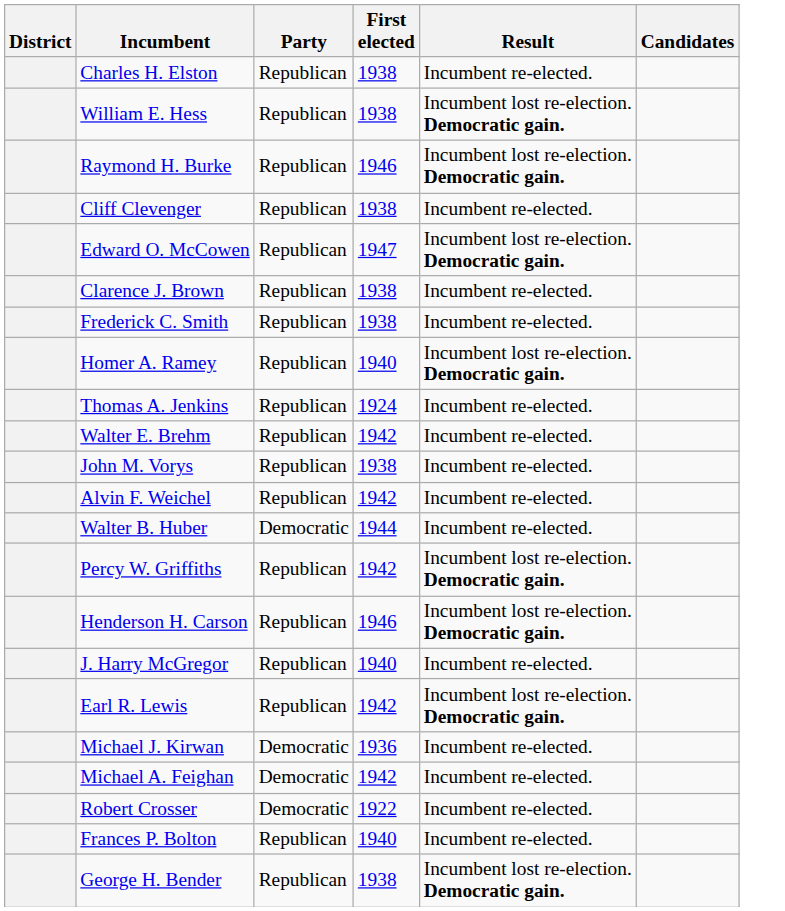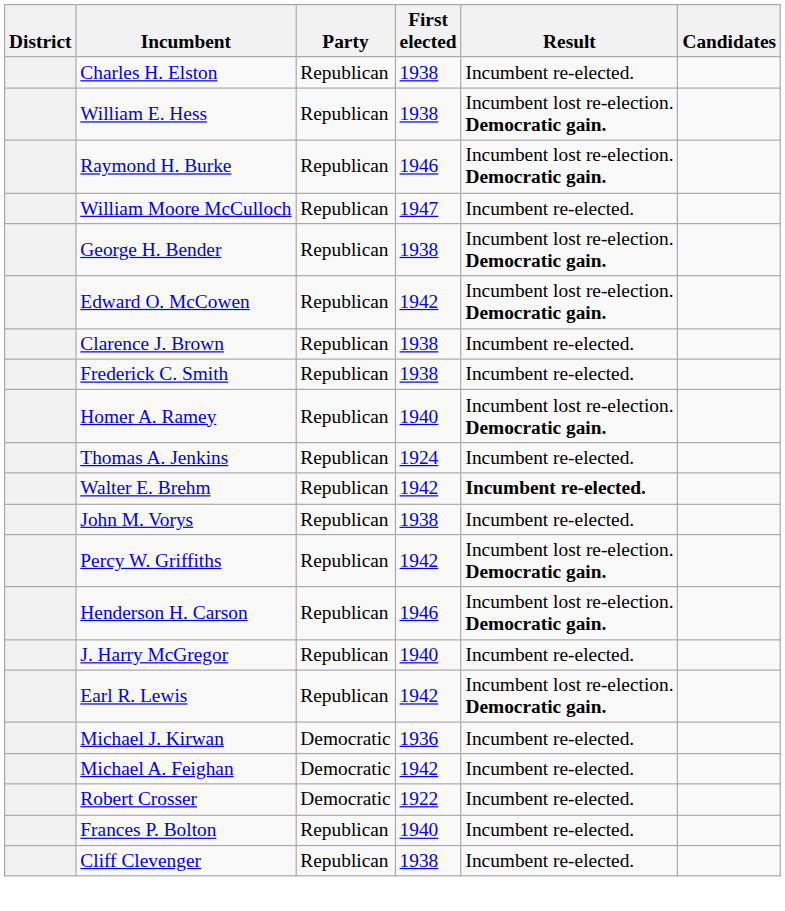 <table class=wikitable>
 <tr valign=bottom>
 <th>District</th>
 <th>Incumbent</th>
 <th>Party</th>
 <th>First<br>elected</th>
 <th>Result</th>
 <th>Candidates</th>
 </tr>
 <tr>
 <th></th>
 <td><a href='#'>Charles H. Elston</a></td>
 <td>Republican</td>
 <td><a href='#'>1938</a></td>
 <td>Incumbent re-elected.</td>
 <td nowrap></td>
 </tr>
 <tr>
 <th></th>
 <td><a href='#'>William E. Hess</a></td>
 <td>Republican</td>
 <td><a href='#'>1938</a></td>
 <td>Incumbent lost re-election.<br><strong>Democratic gain.</strong></td>
 <td nowrap></td>
 </tr>
 <tr>
 <th></th>
 <td><a href='#'>Raymond H. Burke</a></td>
 <td>Republican</td>
 <td><a href='#'>1946</a></td>
 <td>Incumbent lost re-election.<br><strong>Democratic gain.</strong></td>
 <td nowrap></td>
 </tr>
 <tr>
 <th></th>
-<td><a href='#'>Cliff Clevenger</a></td>
+<td><a href='#'>William Moore McCulloch</a></td>
+<td>Republican</td>
+<td><a href='#'>1947</a></td>
+<td>Incumbent re-elected.</td>
+<td nowrap></td>
+</tr>
+<tr>
+<th></th>
+<td><a href='#'>George H. Bender</a></td>
 <td>Republican</td>
 <td><a href='#'>1938</a></td>
-<td>Incumbent re-elected.</td>
+<td>Incumbent lost re-election.<br><strong>Democratic gain.</strong></td>
 <td nowrap></td>
 </tr>
 <tr>
 <th></th>
 <td><a href='#'>Edward O. McCowen</a></td>
 <td>Republican</td>
-<td><a href='#'>1947</a></td>
+<td><a href='#'>1942</a></td>
 <td>Incumbent lost re-election.<br><strong>Democratic gain.</strong></td>
 <td nowrap></td>
 </tr>
 <tr>
 <th></th>
 <td><a href='#'>Clarence J. Brown</a></td>
 <td>Republican</td>
 <td><a href='#'>1938</a></td>
 <td>Incumbent re-elected.</td>
 <td nowrap></td>
 </tr>
 <tr>
 <th></th>
 <td><a href='#'>Frederick C. Smith</a></td>
 <td>Republican</td>
 <td><a href='#'>1938</a></td>
 <td>Incumbent re-elected.</td>
 <td nowrap></td>
 </tr>
 <tr>
 <th></th>
 <td><a href='#'>Homer A. Ramey</a></td>
 <td>Republican</td>
 <td><a href='#'>1940</a></td>
 <td>Incumbent lost re-election.<br><strong>Democratic gain.</strong></td>
 <td nowrap></td>
 </tr>
 <tr>
 <th></th>
 <td><a href='#'>Thomas A. Jenkins</a></td>
 <td>Republican</td>
 <td><a href='#'>1924</a></td>
 <td>Incumbent re-elected.</td>
 <td nowrap></td>
 </tr>
 <tr>
 <th></th>
 <td><a href='#'>Walter E. Brehm</a></td>
 <td>Republican</td>
 <td><a href='#'>1942</a></td>
-<td>Incumbent re-elected.</td>
+<td><strong>Incumbent re-elected.</strong></td>
 <td nowrap></td>
 </tr>
 <tr>
 <th></th>
 <td><a href='#'>John M. Vorys</a></td>
 <td>Republican</td>
 <td><a href='#'>1938</a></td>
-<td>Incumbent re-elected.</td>
-<td nowrap></td>
-</tr>
-<tr>
-<th></th>
-<td><a href='#'>Alvin F. Weichel</a></td>
-<td>Republican</td>
-<td><a href='#'>1942</a></td>
-<td>Incumbent re-elected.</td>
-<td nowrap></td>
-</tr>
-<tr>
-<th></th>
-<td><a href='#'>Walter B. Huber</a></td>
-<td>Democratic</td>
-<td><a href='#'>1944</a></td>
 <td>Incumbent re-elected.</td>
 <td nowrap></td>
 </tr>
 <tr>
 <th></th>
 <td><a href='#'>Percy W. Griffiths</a></td>
 <td>Republican</td>
 <td><a href='#'>1942</a></td>
 <td>Incumbent lost re-election.<br><strong>Democratic gain.</strong></td>
 <td nowrap></td>
 </tr>
 <tr>
 <th></th>
 <td><a href='#'>Henderson H. Carson</a></td>
 <td>Republican</td>
 <td><a href='#'>1946</a></td>
 <td>Incumbent lost re-election.<br><strong>Democratic gain.</strong></td>
 <td nowrap></td>
 </tr>
 <tr>
 <th></th>
 <td><a href='#'>J. Harry McGregor</a></td>
 <td>Republican</td>
 <td><a href='#'>1940</a></td>
 <td>Incumbent re-elected.</td>
 <td nowrap></td>
 </tr>
 <tr>
 <th></th>
 <td><a href='#'>Earl R. Lewis</a></td>
 <td>Republican</td>
 <td><a href='#'>1942</a></td>
 <td>Incumbent lost re-election.<br><strong>Democratic gain.</strong></td>
 <td nowrap></td>
 </tr>
 <tr>
 <th></th>
 <td><a href='#'>Michael J. Kirwan</a></td>
 <td>Democratic</td>
 <td><a href='#'>1936</a></td>
 <td>Incumbent re-elected.</td>
 <td nowrap></td>
 </tr>
 <tr>
 <th></th>
 <td><a href='#'>Michael A. Feighan</a></td>
 <td>Democratic</td>
 <td><a href='#'>1942</a></td>
 <td>Incumbent re-elected.</td>
 <td nowrap></td>
 </tr>
 <tr>
 <th></th>
 <td><a href='#'>Robert Crosser</a></td>
 <td>Democratic</td>
 <td><a href='#'>1922</a></td>
 <td>Incumbent re-elected.</td>
 <td nowrap></td>
 </tr>
 <tr>
 <th></th>
 <td><a href='#'>Frances P. Bolton</a></td>
 <td>Republican</td>
 <td><a href='#'>1940</a></td>
 <td>Incumbent re-elected.</td>
 <td nowrap></td>
 </tr>
 <tr>
 <th></th>
-<td><a href='#'>George H. Bender</a></td>
+<td><a href='#'>Cliff Clevenger</a></td>
 <td>Republican</td>
 <td><a href='#'>1938</a></td>
-<td>Incumbent lost re-election.<br><strong>Democratic gain.</strong></td>
+<td>Incumbent re-elected.</td>
 <td nowrap></td>
 </tr>
 </table>
